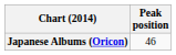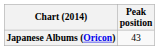 <table class="wikitable plainrowheaders" style="text-align:center">
 <tr>
 <th scope="col">Chart (2014)</th>
 <th scope="col">Peak<br> position</th>
 </tr>
 <tr>
 <th scope="row">Japanese Albums (<a href='#'>Oricon</a>)</th>
-<td>46</td>
+<td>43</td>
 </tr>
 </table>
